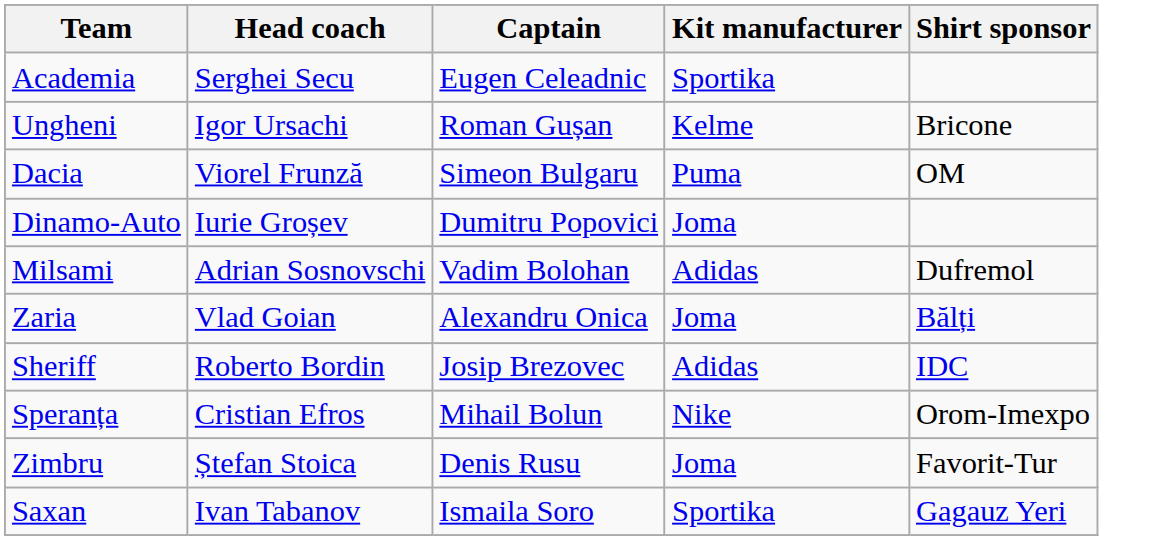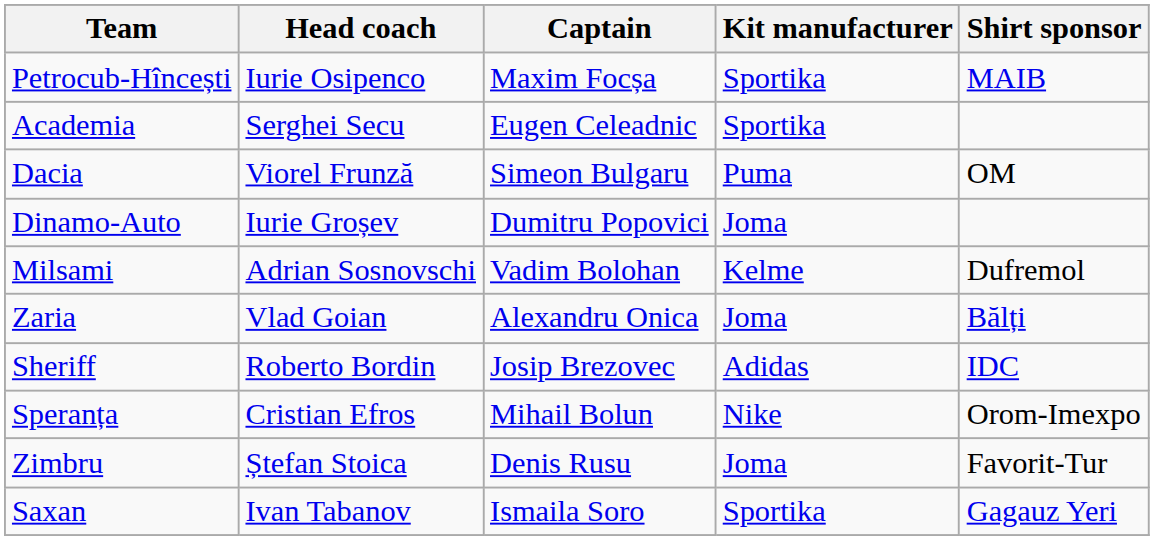 <table class="wikitable sortable" style="text-align:left;">
 <tr>
 <th>Team</th>
 <th>Head coach</th>
 <th>Captain</th>
 <th>Kit manufacturer</th>
 <th>Shirt sponsor</th>
 </tr>
 <tr>
+<td><a href='#'>Petrocub-Hîncești</a></td>
+<td> <a href='#'>Iurie Osipenco</a></td>
+<td> <a href='#'>Maxim Focșa</a></td>
+<td><a href='#'>Sportika</a></td>
+<td><a href='#'>MAIB</a></td>
+</tr>
+<tr>
 <td><a href='#'>Academia</a></td>
 <td> <a href='#'>Serghei Secu</a></td>
 <td> <a href='#'>Eugen Celeadnic</a></td>
 <td><a href='#'>Sportika</a></td>
 <td></td>
-</tr>
-<tr>
-<td><a href='#'>Ungheni</a></td>
-<td> <a href='#'>Igor Ursachi</a></td>
-<td> <a href='#'>Roman Gușan</a></td>
-<td><a href='#'>Kelme</a></td>
-<td>Bricone</td>
 </tr>
 <tr>
 <td><a href='#'>Dacia</a></td>
 <td> <a href='#'>Viorel Frunză</a></td>
 <td> <a href='#'>Simeon Bulgaru</a></td>
 <td><a href='#'>Puma</a></td>
 <td>OM</td>
 </tr>
 <tr>
 <td><a href='#'>Dinamo-Auto</a></td>
 <td> <a href='#'>Iurie Groșev</a></td>
 <td> <a href='#'>Dumitru Popovici</a></td>
 <td><a href='#'>Joma</a></td>
 <td></td>
 </tr>
 <tr>
 <td><a href='#'>Milsami</a></td>
 <td> <a href='#'>Adrian Sosnovschi</a></td>
 <td> <a href='#'>Vadim Bolohan</a></td>
-<td><a href='#'>Adidas</a></td>
+<td><a href='#'>Kelme</a></td>
 <td>Dufremol</td>
 </tr>
 <tr>
 <td><a href='#'>Zaria</a></td>
 <td> <a href='#'>Vlad Goian</a></td>
 <td> <a href='#'>Alexandru Onica</a></td>
 <td><a href='#'>Joma</a></td>
 <td><a href='#'>Bălți</a></td>
 </tr>
 <tr>
 <td><a href='#'>Sheriff</a></td>
 <td> <a href='#'>Roberto Bordin</a></td>
 <td> <a href='#'>Josip Brezovec</a></td>
 <td><a href='#'>Adidas</a></td>
 <td><a href='#'>IDC</a></td>
 </tr>
 <tr>
 <td><a href='#'>Speranța</a></td>
 <td> <a href='#'>Cristian Efros</a></td>
 <td> <a href='#'>Mihail Bolun</a></td>
 <td><a href='#'>Nike</a></td>
 <td>Orom-Imexpo</td>
 </tr>
 <tr>
 <td><a href='#'>Zimbru</a></td>
 <td> <a href='#'>Ștefan Stoica</a></td>
 <td> <a href='#'>Denis Rusu</a></td>
 <td><a href='#'>Joma</a></td>
 <td>Favorit-Tur</td>
 </tr>
 <tr>
 <td><a href='#'>Saxan</a></td>
 <td> <a href='#'>Ivan Tabanov</a></td>
 <td> <a href='#'>Ismaila Soro</a></td>
 <td><a href='#'>Sportika</a></td>
 <td><a href='#'>Gagauz Yeri</a></td>
 </tr>
 </table>
